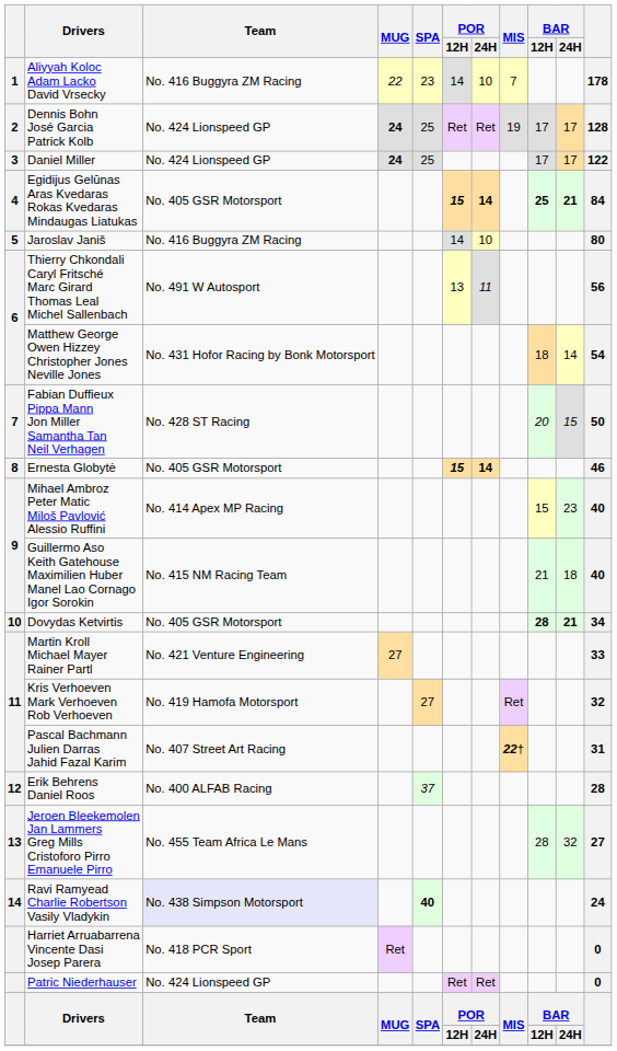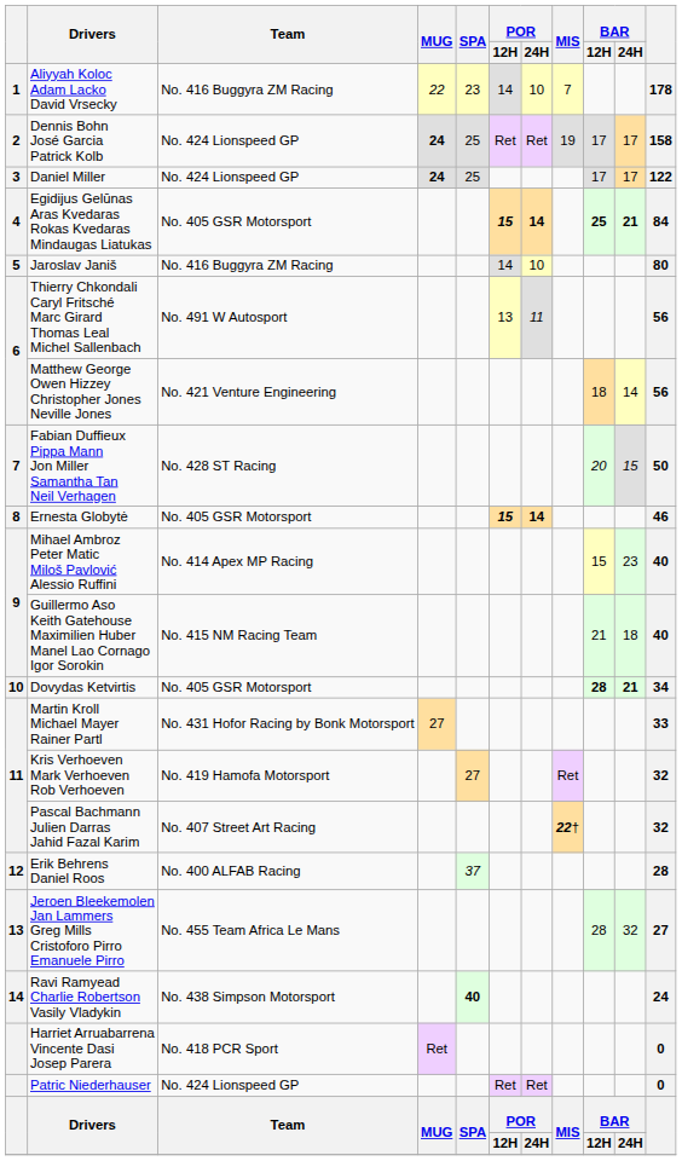 <table align=left| class="wikitable" style="font-size: 85%; text-align: center;">
 <tr valign="top">
 <th rowspan=2 valign=middle></th>
 <th rowspan=2 valign=middle>Drivers</th>
 <th rowspan=2 valign=middle>Team</th>
 <th rowspan=2 valign=middle><br><a href='#'>MUG</a></th>
 <th rowspan=2 valign=middle><br><a href='#'>SPA</a></th>
 <th colspan=2><br><a href='#'>POR</a></th>
 <th rowspan=2 valign=middle><br><a href='#'>MIS</a></th>
 <th colspan=2><br><a href='#'>BAR</a></th>
 <th rowspan=2 valign=middle>  </th>
 </tr>
 <tr>
 <th>12H</th>
 <th>24H</th>
 <th>12H</th>
 <th>24H</th>
 </tr>
 <tr>
 <th>1</th>
 <td align=left> <a href='#'>Aliyyah Koloc</a><br> <a href='#'>Adam Lacko</a><br> David Vrsecky</td>
 <td align=left> No. 416 Buggyra ZM Racing</td>
 <td style="background:#FFFFBF;"><em>22</em></td>
 <td style="background:#FFFFBF;">23</td>
 <td style="background:#DFDFDF;">14</td>
 <td style="background:#FFFFBF;">10</td>
 <td style="background:#FFFFBF;">7</td>
 <td></td>
 <td></td>
 <th>178</th>
 </tr>
 <tr>
 <th>2</th>
 <td align=left> Dennis Bohn<br> José Garcia<br> Patrick Kolb</td>
 <td align=left> No. 424 Lionspeed GP</td>
 <td style="background:#DFDFDF;"><strong>24</strong></td>
 <td style="background:#DFDFDF;">25</td>
 <td style="background:#EFCFFF;">Ret</td>
 <td style="background:#EFCFFF;">Ret</td>
 <td style="background:#DFDFDF;">19</td>
 <td style="background:#DFDFDF;">17</td>
 <td style="background:#FFDF9F;">17</td>
-<th>128</th>
+<th>158</th>
 </tr>
 <tr>
 <th>3</th>
 <td align=left> Daniel Miller</td>
 <td align=left> No. 424 Lionspeed GP</td>
 <td style="background:#DFDFDF;"><strong>24</strong></td>
 <td style="background:#DFDFDF;">25</td>
 <td></td>
 <td></td>
 <td></td>
 <td style="background:#DFDFDF;">17</td>
 <td style="background:#FFDF9F;">17</td>
 <th>122</th>
 </tr>
 <tr>
 <th>4</th>
 <td align=left> Egidijus Gelūnas<br> Aras Kvedaras<br> Rokas Kvedaras<br> Mindaugas Liatukas</td>
 <td align=left> No. 405 GSR Motorsport</td>
 <td></td>
 <td></td>
 <td style="background:#FFDF9F;"><strong><em>15</em></strong></td>
 <td style="background:#FFDF9F;"><strong>14</strong></td>
 <td></td>
 <td style="background:#DFFFDF;"><strong>25</strong></td>
 <td style="background:#DFFFDF;"><strong>21</strong></td>
 <th>84</th>
 </tr>
 <tr>
 <th>5</th>
 <td align=left> Jaroslav Janiš</td>
 <td align=left> No. 416 Buggyra ZM Racing</td>
 <td></td>
 <td></td>
 <td style="background:#DFDFDF;">14</td>
 <td style="background:#FFFFBF;">10</td>
 <td></td>
 <td></td>
 <td></td>
 <th>80</th>
 </tr>
 <tr>
 <th rowspan=2>6</th>
 <td align=left> Thierry Chkondali<br> Caryl Fritsché<br> Marc Girard<br> Thomas Leal<br> Michel Sallenbach</td>
 <td align=left> No. 491 W Autosport</td>
 <td></td>
 <td></td>
 <td style="background:#FFFFBF;">13</td>
 <td style="background:#DFDFDF;"><em>11</em></td>
 <td></td>
 <td></td>
 <td></td>
 <th>56</th>
 </tr>
 <tr>
 <td align=left> Matthew George<br> Owen Hizzey<br> Christopher Jones<br> Neville Jones</td>
-<td align=left> No. 431 Hofor Racing by Bonk Motorsport</td>
+<td align=left> No. 421 Venture Engineering</td>
 <td></td>
 <td></td>
 <td></td>
 <td></td>
 <td></td>
 <td style="background:#FFDF9F;">18</td>
 <td style="background:#FFFFBF;">14</td>
-<th>54</th>
+<th>56</th>
 </tr>
 <tr>
 <th>7</th>
 <td align=left> Fabian Duffieux<br> <a href='#'>Pippa Mann</a><br> Jon Miller<br> <a href='#'>Samantha Tan</a><br> <a href='#'>Neil Verhagen</a></td>
 <td align=left> No. 428 ST Racing</td>
 <td></td>
 <td></td>
 <td></td>
 <td></td>
 <td></td>
 <td style="background:#DFFFDF;"><em>20</em></td>
 <td style="background:#DFDFDF;"><em>15</em></td>
 <th>50</th>
 </tr>
 <tr>
 <th>8</th>
 <td align=left> Ernesta Globytė</td>
 <td align=left> No. 405 GSR Motorsport</td>
 <td></td>
 <td></td>
 <td style="background:#FFDF9F;"><strong><em>15</em></strong></td>
 <td style="background:#FFDF9F;"><strong>14</strong></td>
 <td></td>
 <td></td>
 <td></td>
 <th>46</th>
 </tr>
 <tr>
 <th rowspan=2>9</th>
 <td align=left> Mihael Ambroz<br> Peter Matic<br> <a href='#'>Miloš Pavlović</a><br> Alessio Ruffini</td>
 <td align=left> No. 414 Apex MP Racing</td>
 <td></td>
 <td></td>
 <td></td>
 <td></td>
 <td></td>
 <td style="background:#FFFFBF;">15</td>
 <td style="background:#DFFFDF;">23</td>
 <th>40</th>
 </tr>
 <tr>
 <td align=left> Guillermo Aso<br> Keith Gatehouse<br> Maximilien Huber<br> Manel Lao Cornago<br> Igor Sorokin</td>
 <td align=left> No. 415 NM Racing Team</td>
 <td></td>
 <td></td>
 <td></td>
 <td></td>
 <td></td>
 <td style="background:#DFFFDF;">21</td>
 <td style="background:#DFFFDF;">18</td>
 <th>40</th>
 </tr>
 <tr>
 <th>10</th>
 <td align=left> Dovydas Ketvirtis</td>
 <td align=left> No. 405 GSR Motorsport</td>
 <td></td>
 <td></td>
 <td></td>
 <td></td>
 <td></td>
 <td style="background:#DFFFDF;"><strong>28</strong></td>
 <td style="background:#DFFFDF;"><strong>21</strong></td>
 <th>34</th>
 </tr>
 <tr>
 <th rowspan=3>11</th>
 <td align=left> Martin Kroll<br> Michael Mayer<br> Rainer Partl</td>
-<td align=left> No. 421 Venture Engineering</td>
+<td align=left> No. 431 Hofor Racing by Bonk Motorsport</td>
 <td style="background:#FFDF9F;">27</td>
 <td></td>
 <td></td>
 <td></td>
 <td></td>
 <td></td>
 <td></td>
 <th>33</th>
 </tr>
 <tr>
 <td align=left> Kris Verhoeven<br> Mark Verhoeven<br> Rob Verhoeven</td>
 <td align=left> No. 419 Hamofa Motorsport</td>
 <td></td>
 <td style="background:#FFDF9F;">27</td>
 <td></td>
 <td></td>
 <td style="background:#EFCFFF;">Ret</td>
 <td></td>
 <td></td>
 <th>32</th>
 </tr>
 <tr>
 <td align=left> Pascal Bachmann<br> Julien Darras<br> Jahid Fazal Karim</td>
 <td align=left> No. 407 Street Art Racing</td>
 <td></td>
 <td></td>
 <td></td>
 <td></td>
 <td style="background:#FFDF9F;"><strong><em>22</em></strong>†</td>
 <td></td>
 <td></td>
-<th>31</th>
+<th>32</th>
 </tr>
 <tr>
 <th>12</th>
 <td align=left> Erik Behrens<br> Daniel Roos</td>
 <td align=left> No. 400 ALFAB Racing</td>
 <td></td>
 <td style="background:#DFFFDF;"><em>37</em></td>
 <td></td>
 <td></td>
 <td></td>
 <td></td>
 <td></td>
 <th>28</th>
 </tr>
 <tr>
 <th>13</th>
 <td align=left> <a href='#'>Jeroen Bleekemolen</a><br> <a href='#'>Jan Lammers</a><br> Greg Mills<br> Cristoforo Pirro<br> <a href='#'>Emanuele Pirro</a></td>
 <td align=left> No. 455 Team Africa Le Mans</td>
 <td></td>
 <td></td>
 <td></td>
 <td></td>
 <td></td>
 <td style="background:#DFFFDF;">28</td>
 <td style="background:#DFFFDF;">32</td>
 <th>27</th>
 </tr>
 <tr>
 <th>14</th>
 <td align=left> Ravi Ramyead<br> <a href='#'>Charlie Robertson</a><br> Vasily Vladykin</td>
-<td align=left style="background: lavender;"> No. 438 Simpson Motorsport</td>
+<td align=left> No. 438 Simpson Motorsport</td>
 <td></td>
 <td style="background:#DFFFDF;"><strong>40</strong></td>
 <td></td>
 <td></td>
 <td></td>
 <td></td>
 <td></td>
 <th>24</th>
 </tr>
 <tr>
 <th></th>
 <td align=left> Harriet Arruabarrena<br> Vincente Dasi<br> Josep Parera</td>
 <td align=left> No. 418 PCR Sport</td>
 <td style="background:#EFCFFF;">Ret</td>
 <td></td>
 <td></td>
 <td></td>
 <td></td>
 <td></td>
 <td></td>
 <th>0</th>
 </tr>
 <tr>
 <th></th>
 <td align=left> <a href='#'>Patric Niederhauser</a></td>
 <td align=left> No. 424 Lionspeed GP</td>
 <td></td>
 <td></td>
 <td style="background:#EFCFFF;">Ret</td>
 <td style="background:#EFCFFF;">Ret</td>
 <td></td>
 <td></td>
 <td></td>
 <th>0</th>
 </tr>
 <tr>
 <th rowspan=2 valign=middle></th>
 <th rowspan=2 valign=middle>Drivers</th>
 <th rowspan=2 valign=middle>Team</th>
 <th rowspan=2 valign=middle><br><a href='#'>MUG</a></th>
 <th rowspan=2 valign=middle><br><a href='#'>SPA</a></th>
 <th colspan=2><br><a href='#'>POR</a></th>
 <th rowspan=2 valign=middle><br><a href='#'>MIS</a></th>
 <th colspan=2><br><a href='#'>BAR</a></th>
 <th rowspan=2 valign=middle>  </th>
 </tr>
 <tr>
 <th>12H</th>
 <th>24H</th>
 <th>12H</th>
 <th>24H</th>
 </tr>
 <tr>
 </tr>
 </table>
